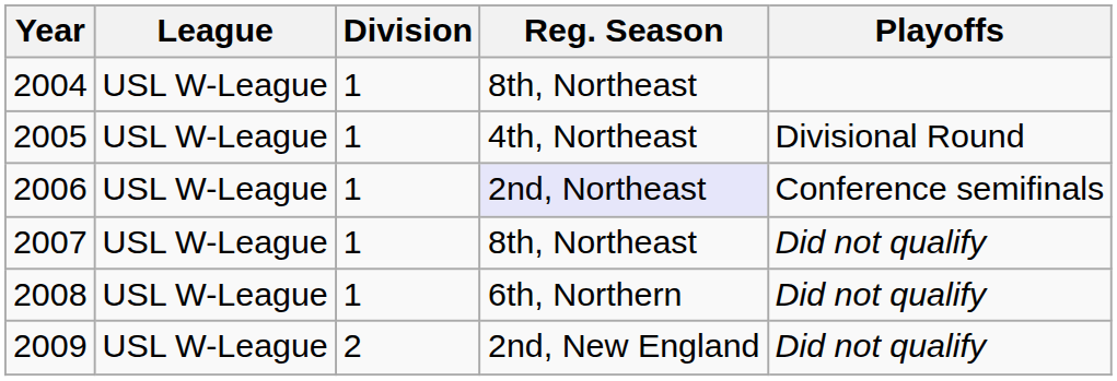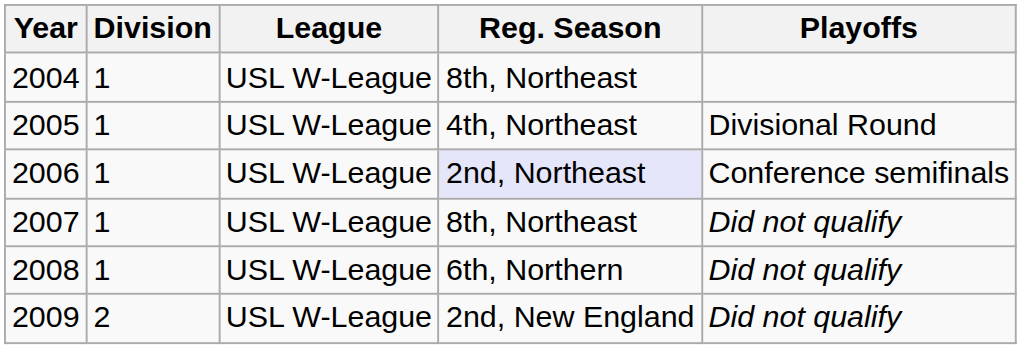 <table class="wikitable">
 <tr>
 <th>Year</th>
+<th>Division</th>
 <th>League</th>
-<th>Division</th>
 <th>Reg. Season</th>
 <th>Playoffs</th>
 </tr>
 <tr>
 <td>2004</td>
+<td>1</td>
 <td>USL W-League</td>
-<td>1</td>
 <td>8th, Northeast</td>
 <td></td>
 </tr>
 <tr>
 <td>2005</td>
+<td>1</td>
 <td>USL W-League</td>
-<td>1</td>
 <td>4th, Northeast</td>
 <td>Divisional Round</td>
 </tr>
 <tr>
 <td>2006</td>
+<td>1</td>
 <td>USL W-League</td>
-<td>1</td>
 <td style="background: lavender;">2nd, Northeast</td>
 <td>Conference semifinals</td>
 </tr>
 <tr>
 <td>2007</td>
+<td>1</td>
 <td>USL W-League</td>
-<td>1</td>
 <td>8th, Northeast</td>
 <td><em>Did not qualify</em></td>
 </tr>
 <tr>
 <td>2008</td>
+<td>1</td>
 <td>USL W-League</td>
-<td>1</td>
 <td>6th, Northern</td>
 <td><em>Did not qualify</em></td>
 </tr>
 <tr>
 <td>2009</td>
+<td>2</td>
 <td>USL W-League</td>
-<td>2</td>
 <td>2nd, New England</td>
 <td><em>Did not qualify</em></td>
 </tr>
 </table>
